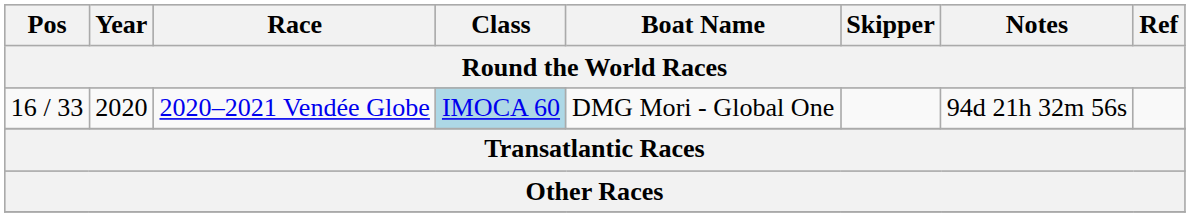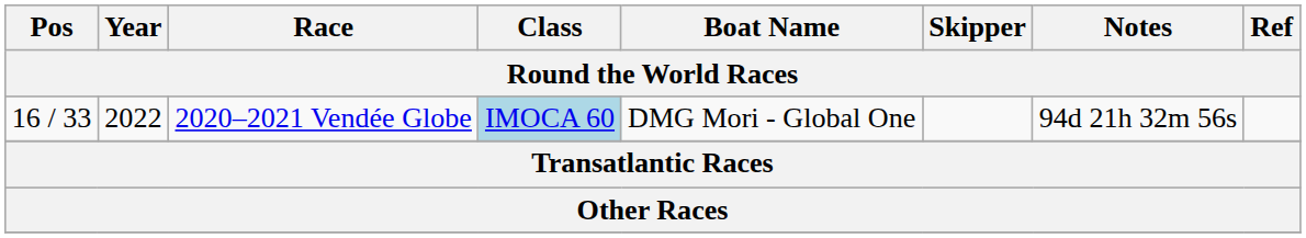 <table class="wikitable sortable">
 <tr>
 <th>Pos</th>
 <th>Year</th>
 <th>Race</th>
 <th>Class</th>
 <th>Boat Name</th>
 <th>Skipper</th>
 <th>Notes</th>
 <th>Ref</th>
 </tr>
 <tr>
 <th colspan = 8><strong>Round the World Races</strong></th>
 </tr>
 <tr>
 <td>16 / 33</td>
-<td>2020</td>
+<td>2022</td>
 <td><a href='#'>2020–2021 Vendée Globe</a></td>
 <td style="background: lightblue;"><a href='#'>IMOCA 60</a></td>
 <td>DMG Mori - Global One</td>
 <td></td>
 <td>94d 21h 32m 56s</td>
 <td></td>
 </tr>
 <tr>
 </tr>
 <tr>
 <th colspan = 8><strong>Transatlantic Races</strong></th>
 </tr>
 <tr>
 <th colspan = 8><strong>Other Races</strong></th>
 </tr>
 <tr>
 </tr>
 </table>
